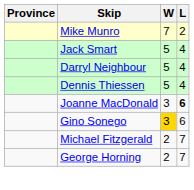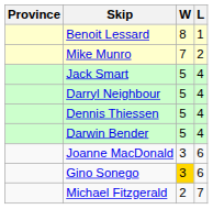 <table class=wikitable>
 <tr>
 <th>Province</th>
 <th>Skip</th>
 <th>W</th>
 <th>L</th>
+</tr>
+<tr bgcolor=#ffffcc>
+<td></td>
+<td><a href='#'>Benoit Lessard</a></td>
+<td>8</td>
+<td>1</td>
 </tr>
 <tr bgcolor=#ffffcc>
 <td></td>
 <td><a href='#'>Mike Munro</a></td>
 <td>7</td>
 <td>2</td>
 </tr>
 <tr bgcolor=#ccffcc>
 <td></td>
 <td><a href='#'>Jack Smart</a></td>
 <td>5</td>
 <td>4</td>
 </tr>
 <tr bgcolor=#ccffcc>
 <td></td>
 <td><a href='#'>Darryl Neighbour</a></td>
 <td>5</td>
 <td>4</td>
 </tr>
 <tr bgcolor=#ccffcc>
 <td></td>
 <td><a href='#'>Dennis Thiessen</a></td>
 <td>5</td>
 <td>4</td>
 </tr>
+<tr bgcolor=#ccffcc>
+<td></td>
+<td><a href='#'>Darwin Bender</a></td>
+<td>5</td>
+<td>4</td>
+</tr>
 <tr>
 <td></td>
 <td><a href='#'>Joanne MacDonald</a></td>
 <td>3</td>
-<td><strong>6</strong></td>
+<td>6</td>
 </tr>
 <tr>
 <td></td>
 <td><a href='#'>Gino Sonego</a></td>
 <td style="background: gold;">3</td>
 <td>6</td>
 </tr>
 <tr>
 <td></td>
 <td><a href='#'>Michael Fitzgerald</a></td>
 <td>2</td>
 <td>7</td>
 </tr>
-<tr>
-<td></td>
-<td><a href='#'>George Horning</a></td>
-<td>2</td>
-<td>7</td>
-</tr>
 </table>
